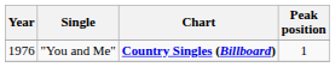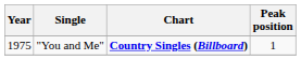 <table class="wikitable"  style="text-align: center;">
 <tr>
 <th>Year</th>
 <th>Single</th>
 <th>Chart</th>
 <th>Peak<br>position</th>
 </tr>
 <tr>
 </tr>
 <tr>
-<td>1976</td>
+<td>1975</td>
 <td>"You and Me"</td>
 <td><strong><a href='#'>Country Singles</a> (<a href='#'><em>Billboard</em></a>)</strong></td>
 <td>1</td>
 </tr>
 <tr>
 </tr>
 </table>
